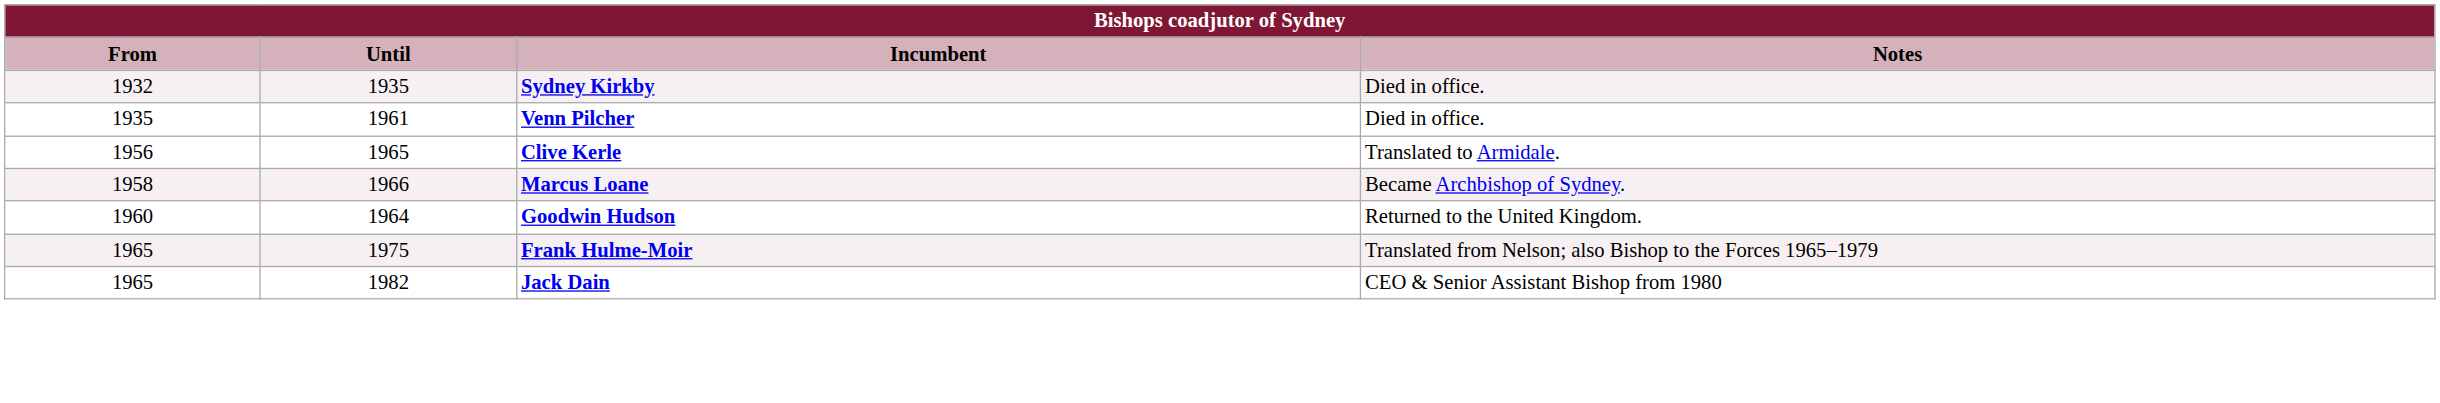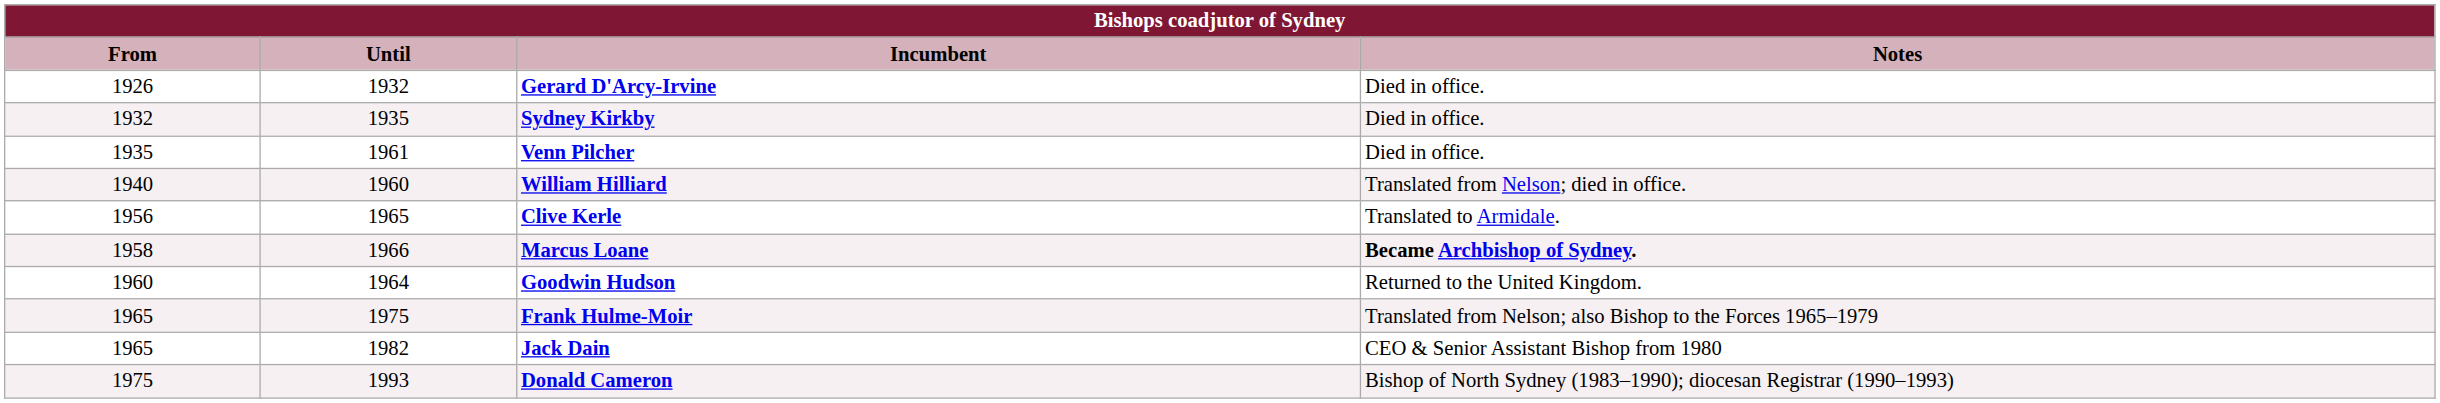 <table class="wikitable" style="width: 95%;">
 <tr>
 <th colspan="4" style="background-color: #7F1734; color: white;">Bishops coadjutor of Sydney</th>
 </tr>
 <tr>
 <th style="background-color: #D4B1BB; width: 10%;">From</th>
 <th style="background-color: #D4B1BB; width: 10%;">Until</th>
 <th style="background-color: #D4B1BB; width: 33%;">Incumbent</th>
 <th style="background-color: #D4B1BB; width: 42%;">Notes</th>
+</tr>
+<tr valign="top" style="background-color: white;">
+<td style="text-align: center;">1926</td>
+<td style="text-align: center;">1932</td>
+<td><strong><a href='#'>Gerard D'Arcy-Irvine</a></strong></td>
+<td>Died in office.</td>
 </tr>
 <tr valign="top" style="background-color: #F7F0F2;">
 <td style="text-align: center;">1932</td>
 <td style="text-align: center;">1935</td>
 <td><strong><a href='#'>Sydney Kirkby</a></strong></td>
 <td>Died in office.</td>
 </tr>
 <tr valign="top" style="background-color: white;">
 <td style="text-align: center;">1935</td>
 <td style="text-align: center;">1961</td>
 <td><strong><a href='#'>Venn Pilcher</a></strong></td>
 <td>Died in office.</td>
 </tr>
+<tr valign="top" style="background-color: #F7F0F2;">
+<td style="text-align: center;">1940</td>
+<td style="text-align: center;">1960</td>
+<td><strong><a href='#'>William Hilliard</a></strong></td>
+<td>Translated from <a href='#'>Nelson</a>; died in office.</td>
+</tr>
 <tr valign="top" style="background-color: white;">
 <td style="text-align: center;">1956</td>
 <td style="text-align: center;">1965</td>
 <td><strong><a href='#'>Clive Kerle</a></strong></td>
 <td>Translated to <a href='#'>Armidale</a>.</td>
 </tr>
 <tr valign="top" style="background-color: #F7F0F2;">
 <td style="text-align: center;">1958</td>
 <td style="text-align: center;">1966</td>
 <td><strong><a href='#'>Marcus Loane</a></strong></td>
-<td>Became <a href='#'>Archbishop of Sydney</a>.</td>
+<td><strong>Became <a href='#'>Archbishop of Sydney</a>.</strong></td>
 </tr>
 <tr valign="top" style="background-color: white;">
 <td style="text-align: center;">1960</td>
 <td style="text-align: center;">1964</td>
 <td><strong><a href='#'>Goodwin Hudson</a></strong></td>
 <td>Returned to the United Kingdom.</td>
 </tr>
 <tr valign="top" style="background-color: #F7F0F2;">
 <td style="text-align: center;">1965</td>
 <td style="text-align: center;">1975</td>
 <td><strong><a href='#'>Frank Hulme-Moir</a></strong></td>
 <td>Translated from Nelson; also Bishop to the Forces 1965–1979</td>
 </tr>
 <tr valign="top" style="background-color: white;">
 <td style="text-align: center;">1965</td>
 <td style="text-align: center;">1982</td>
 <td><strong><a href='#'>Jack Dain</a></strong></td>
 <td>CEO & Senior Assistant Bishop from 1980</td>
 </tr>
+<tr valign="top" style="background-color: #F7F0F2;">
+<td style="text-align: center;">1975</td>
+<td style="text-align: center;">1993</td>
+<td><strong><a href='#'>Donald Cameron</a></strong></td>
+<td>Bishop of North Sydney (1983–1990); diocesan Registrar (1990–1993)</td>
+</tr>
 </table>
